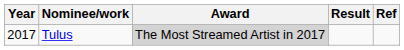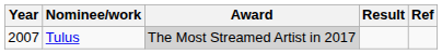 <table class="wikitable">
 <tr>
 <th>Year</th>
 <th>Nominee/work</th>
 <th>Award</th>
 <th>Result</th>
 <th>Ref</th>
 </tr>
 <tr>
-<td>2017</td>
+<td>2007</td>
 <td><a href='#'>Tulus</a></td>
 <td style="background: lightgrey;">The Most Streamed Artist in 2017</td>
 <td></td>
 <td></td>
 </tr>
 </table>
